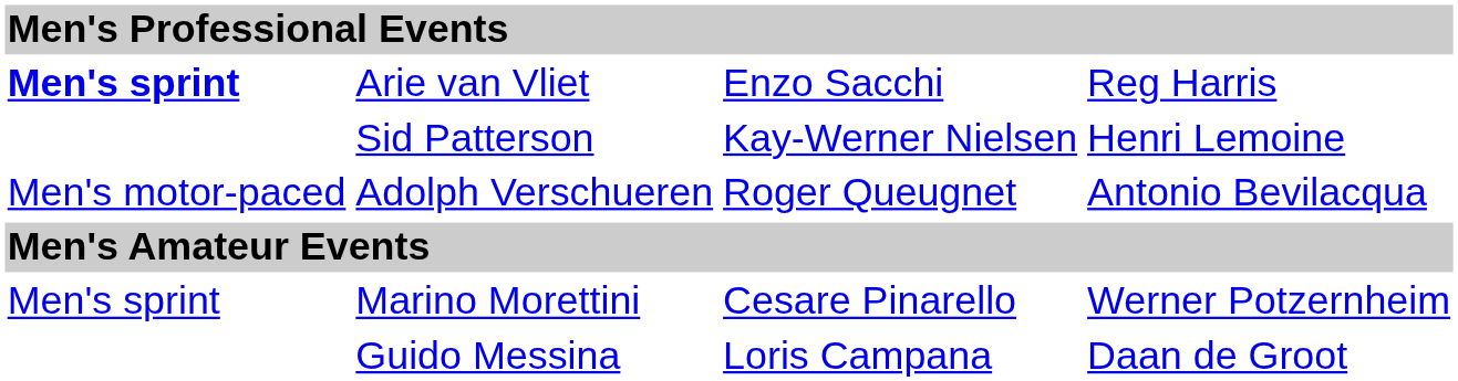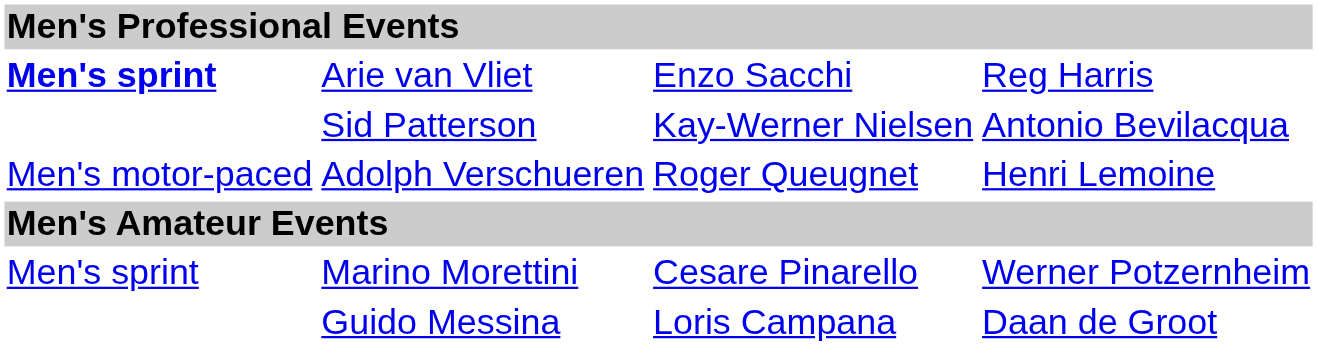 <table>
 <tr bgcolor="#cccccc">
 <td colspan=7><strong>Men's Professional Events</strong></td>
 </tr>
 <tr>
 <td><strong><a href='#'>Men's sprint</a> <br></strong></td>
 <td><a href='#'>Arie van Vliet</a><br></td>
 <td><a href='#'>Enzo Sacchi</a><br></td>
 <td><a href='#'>Reg Harris</a><br></td>
 </tr>
 <tr>
 <td><br></td>
 <td><a href='#'>Sid Patterson</a><br></td>
 <td><a href='#'>Kay-Werner Nielsen</a><br></td>
-<td><a href='#'>Henri Lemoine</a><br></td>
+<td><a href='#'>Antonio Bevilacqua</a><br></td>
 </tr>
 <tr>
 <td><a href='#'>Men's motor-paced</a><br></td>
 <td><a href='#'>Adolph Verschueren</a><br></td>
 <td><a href='#'>Roger Queugnet</a><br></td>
-<td><a href='#'>Antonio Bevilacqua</a><br></td>
+<td><a href='#'>Henri Lemoine</a><br></td>
 </tr>
 <tr bgcolor="#cccccc">
 <td colspan=7><strong>Men's Amateur Events</strong></td>
 </tr>
 <tr>
 <td><a href='#'>Men's sprint</a> <br></td>
 <td><a href='#'>Marino Morettini</a> <br></td>
 <td><a href='#'>Cesare Pinarello</a> <br></td>
 <td><a href='#'>Werner Potzernheim</a><br></td>
 </tr>
 <tr>
 <td><br></td>
 <td><a href='#'>Guido Messina</a><br></td>
 <td><a href='#'>Loris Campana</a><br></td>
 <td><a href='#'>Daan de Groot</a><br></td>
 </tr>
 </table>
